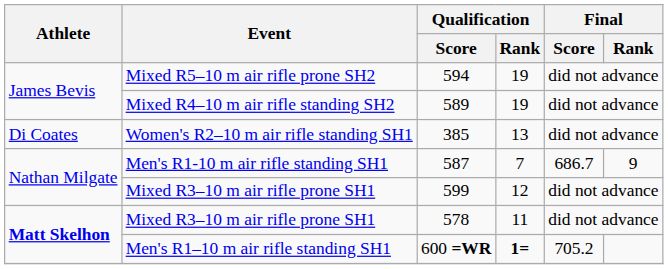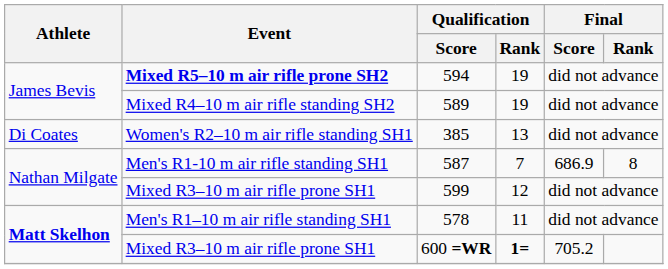 <table class=wikitable style="font-size:90%">
 <tr>
 <th rowspan="2">Athlete</th>
 <th rowspan="2">Event</th>
 <th colspan="2">Qualification</th>
 <th colspan="2">Final</th>
 </tr>
 <tr>
 <th>Score</th>
 <th>Rank</th>
 <th>Score</th>
 <th>Rank</th>
 </tr>
 <tr>
 <td rowspan="2"><a href='#'>James Bevis</a></td>
-<td><a href='#'>Mixed R5–10 m air rifle prone SH2</a></td>
+<td><strong><a href='#'>Mixed R5–10 m air rifle prone SH2</a></strong></td>
 <td align="center">594</td>
 <td align="center">19</td>
 <td align="center" colspan="2">did not advance</td>
 </tr>
 <tr>
 <td><a href='#'>Mixed R4–10 m air rifle standing SH2</a></td>
 <td align="center">589</td>
 <td align="center">19</td>
 <td align="center" colspan="2">did not advance</td>
 </tr>
 <tr>
 <td rowspan="1"><a href='#'>Di Coates</a></td>
 <td><a href='#'>Women's R2–10 m air rifle standing SH1</a></td>
 <td align="center">385</td>
 <td align="center">13</td>
 <td align="center" colspan="2">did not advance</td>
 </tr>
 <tr>
 <td rowspan="2"><a href='#'>Nathan Milgate</a></td>
 <td><a href='#'>Men's R1-10 m air rifle standing SH1</a></td>
 <td align="center">587</td>
 <td align="center">7</td>
-<td align="center">686.7</td>
-<td align="center">9</td>
+<td align="center">686.9</td>
+<td align="center">8</td>
 </tr>
 <tr>
 <td><a href='#'>Mixed R3–10 m air rifle prone SH1</a></td>
 <td align="center">599</td>
 <td align="center">12</td>
 <td align="center" colspan="2">did not advance</td>
 </tr>
 <tr>
 <td rowspan="2"><strong><a href='#'>Matt Skelhon</a></strong></td>
-<td><a href='#'>Mixed R3–10 m air rifle prone SH1</a></td>
+<td><a href='#'>Men's R1–10 m air rifle standing SH1</a></td>
 <td align="center">578</td>
 <td align="center">11</td>
 <td align="center" colspan=2>did not advance</td>
 </tr>
 <tr>
-<td><a href='#'>Men's R1–10 m air rifle standing SH1</a></td>
+<td><a href='#'>Mixed R3–10 m air rifle prone SH1</a></td>
 <td align="center">600 <strong>=WR</strong></td>
 <td align="center"><strong>1=</strong></td>
 <td align="center">705.2</td>
 <td align="center"></td>
 </tr>
 <tr>
 </tr>
 </table>
